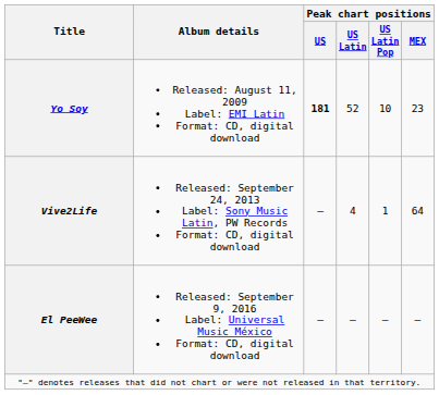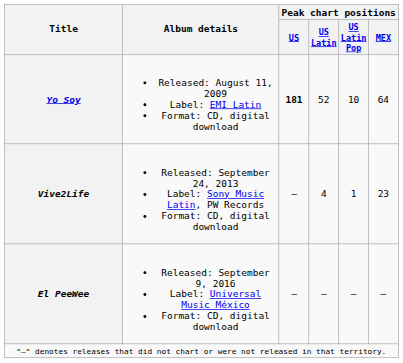 <table class="wikitable plainrowheaders" style="text-align:center;">
 <tr>
 <th scope="col" rowspan="2" style="width:12em;">Title</th>
 <th scope="col" rowspan="2" style="width:16em;">Album details</th>
 <th scope="col" colspan="4">Peak chart positions</th>
 </tr>
 <tr>
 <th scope="col" style="width:3em;font-size:90%;"><a href='#'>US</a></th>
 <th scope="col" style="width:3em;font-size:90%;"><a href='#'>US<br>Latin</a></th>
 <th scope="col" style="width:3em;font-size:90%;"><a href='#'>US<br>Latin Pop</a></th>
 <th scope="col" style="width:3em;font-size:90%;"><a href='#'>MEX</a></th>
 </tr>
 <tr>
 <th scope="row"><em><a href='#'>Yo Soy</a></em></th>
 <td><br><ul><li>Released: August 11, 2009</li><li>Label: <a href='#'>EMI Latin</a></li><li>Format: CD, digital download</li></ul></td>
 <td><strong>181</strong></td>
 <td>52</td>
 <td>10</td>
-<td>23</td>
+<td>64</td>
 </tr>
 <tr>
 <th scope="row"><em>Vive2Life</em></th>
 <td><br><ul><li>Released: September 24, 2013</li><li>Label: <a href='#'>Sony Music Latin</a>, PW Records</li><li>Format: CD, digital download</li></ul></td>
 <td>—</td>
 <td>4</td>
 <td>1</td>
-<td>64</td>
+<td>23</td>
 </tr>
 <tr>
 <th scope="row"><em>El PeeWee</em></th>
 <td><br><ul><li>Released: September 9, 2016</li><li>Label: <a href='#'>Universal Music México</a></li><li>Format: CD, digital download</li></ul></td>
 <td>—</td>
 <td>—</td>
 <td>—</td>
 <td>—</td>
 </tr>
 <tr>
 <td colspan="14" style="text-align:center; font-size:8pt;">"—" denotes releases that did not chart or were not released in that territory.</td>
 </tr>
 </table>
